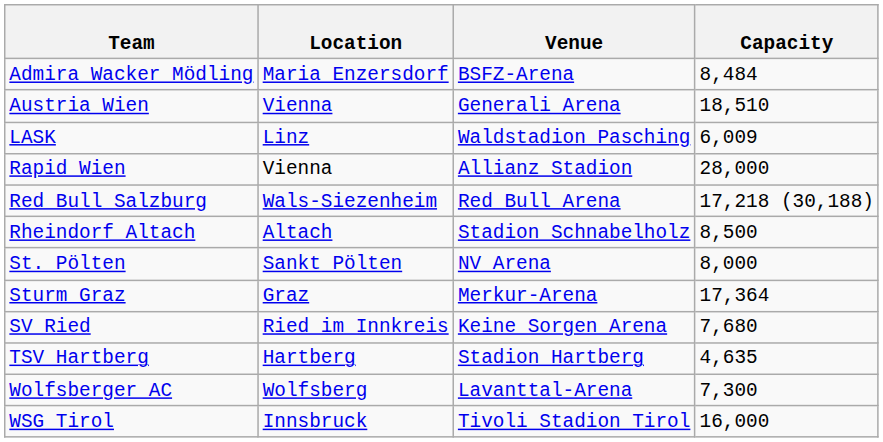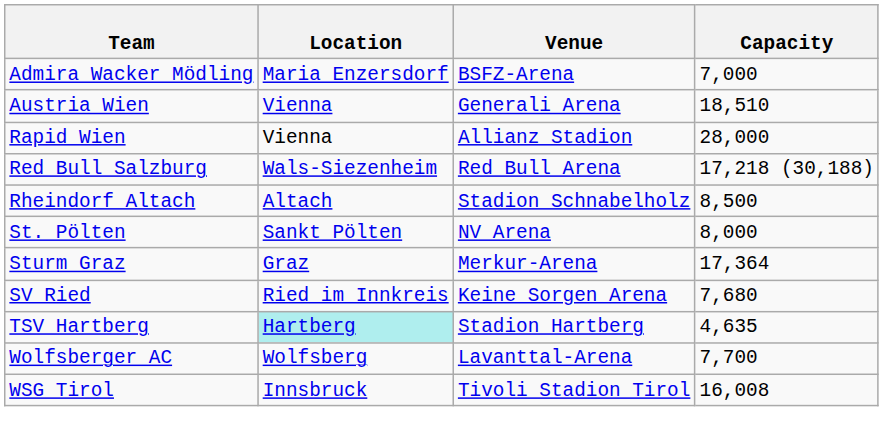 <table class="wikitable sortable">
 <tr>
 <th><br>Team</th>
 <th><br>Location</th>
 <th><br>Venue</th>
 <th><br>Capacity</th>
 </tr>
 <tr>
 <td><a href='#'>Admira Wacker Mödling</a></td>
 <td><a href='#'>Maria Enzersdorf</a></td>
 <td><a href='#'>BSFZ-Arena</a></td>
-<td>8,484</td>
+<td>7,000</td>
 </tr>
 <tr>
 <td><a href='#'>Austria Wien</a></td>
 <td><a href='#'>Vienna</a></td>
 <td><a href='#'>Generali Arena</a></td>
 <td>18,510</td>
-</tr>
-<tr>
-<td><a href='#'>LASK</a></td>
-<td><a href='#'>Linz</a></td>
-<td><a href='#'>Waldstadion Pasching</a></td>
-<td>6,009</td>
 </tr>
 <tr>
 <td><a href='#'>Rapid Wien</a></td>
 <td>Vienna</td>
 <td><a href='#'>Allianz Stadion</a></td>
 <td>28,000</td>
 </tr>
 <tr>
 <td><a href='#'>Red Bull Salzburg</a></td>
 <td><a href='#'>Wals-Siezenheim</a></td>
 <td><a href='#'>Red Bull Arena</a></td>
 <td>17,218 (30,188)</td>
 </tr>
 <tr>
 <td><a href='#'>Rheindorf Altach</a></td>
 <td><a href='#'>Altach</a></td>
 <td><a href='#'>Stadion Schnabelholz</a></td>
 <td>8,500</td>
 </tr>
 <tr>
 <td><a href='#'>St. Pölten</a></td>
 <td><a href='#'>Sankt Pölten</a></td>
 <td><a href='#'>NV Arena</a></td>
 <td>8,000</td>
 </tr>
 <tr>
 <td><a href='#'>Sturm Graz</a></td>
 <td><a href='#'>Graz</a></td>
 <td><a href='#'>Merkur-Arena</a></td>
 <td>17,364</td>
 </tr>
 <tr>
 <td><a href='#'>SV Ried</a></td>
 <td><a href='#'>Ried im Innkreis</a></td>
 <td><a href='#'>Keine Sorgen Arena</a></td>
 <td>7,680</td>
 </tr>
 <tr>
 <td><a href='#'>TSV Hartberg</a></td>
-<td><a href='#'>Hartberg</a></td>
+<td style="background: paleturquoise;"><a href='#'>Hartberg</a></td>
 <td><a href='#'>Stadion Hartberg</a></td>
 <td>4,635</td>
 </tr>
 <tr>
 <td><a href='#'>Wolfsberger AC</a></td>
 <td><a href='#'>Wolfsberg</a></td>
 <td><a href='#'>Lavanttal-Arena</a></td>
-<td>7,300</td>
+<td>7,700</td>
 </tr>
 <tr>
 <td><a href='#'>WSG Tirol</a></td>
 <td><a href='#'>Innsbruck</a></td>
 <td><a href='#'>Tivoli Stadion Tirol</a></td>
-<td>16,000</td>
+<td>16,008</td>
 </tr>
 </table>
